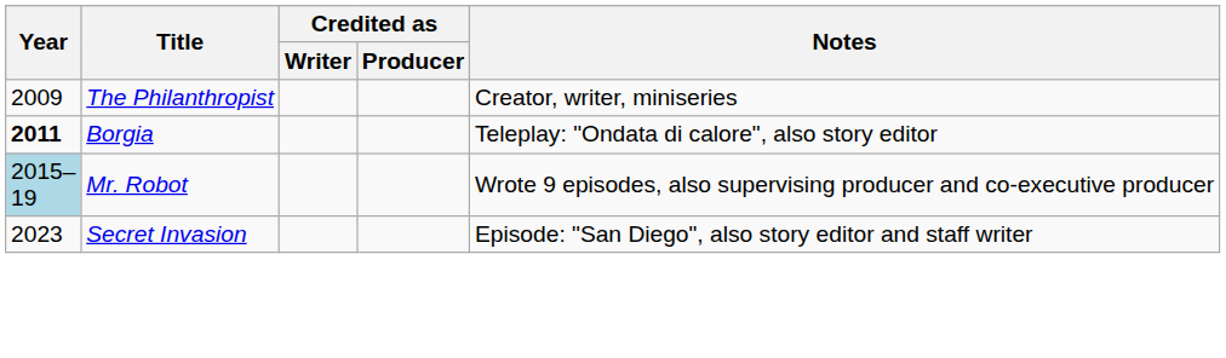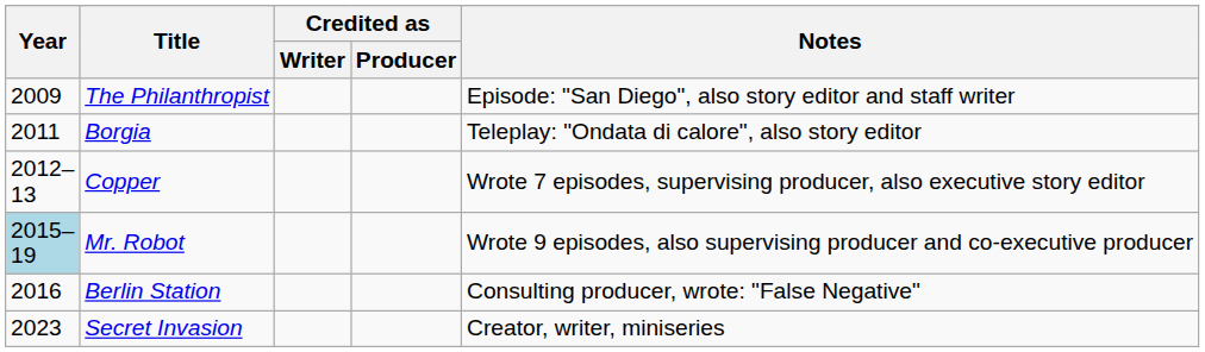 <table class="wikitable">
 <tr style="background:#ccc; text-align:center;">
 <th rowspan="2" style="width:33px;">Year</th>
 <th rowspan="2">Title</th>
 <th colspan="2">Credited as</th>
 <th rowspan="2">Notes</th>
 </tr>
 <tr>
 <th>Writer</th>
 <th>Producer</th>
 </tr>
 <tr>
 <td>2009</td>
 <td><em><a href='#'>The Philanthropist</a></em></td>
 <td></td>
 <td></td>
-<td>Creator, writer, miniseries</td>
+<td>Episode: "San Diego", also story editor and staff writer</td>
 </tr>
 <tr>
-<td><strong>2011</strong></td>
+<td>2011</td>
 <td><em><a href='#'>Borgia</a></em></td>
 <td></td>
 <td></td>
 <td>Teleplay: "Ondata di calore", also story editor</td>
+</tr>
+<tr>
+<td>2012–13</td>
+<td><em><a href='#'>Copper</a></em></td>
+<td></td>
+<td></td>
+<td>Wrote 7 episodes, supervising producer, also executive story editor</td>
 </tr>
 <tr>
 <td style="background: lightblue;">2015–19</td>
 <td><em><a href='#'>Mr. Robot</a></em></td>
 <td></td>
 <td></td>
 <td>Wrote 9 episodes, also supervising producer and co-executive producer</td>
 </tr>
 <tr>
+<td>2016</td>
+<td><em><a href='#'>Berlin Station</a></em></td>
+<td></td>
+<td></td>
+<td>Consulting producer, wrote: "False Negative"</td>
+</tr>
+<tr>
 <td>2023</td>
 <td><em><a href='#'>Secret Invasion</a></em></td>
 <td></td>
 <td></td>
-<td>Episode: "San Diego", also story editor and staff writer</td>
+<td>Creator, writer, miniseries</td>
 </tr>
 </table>
